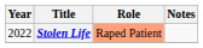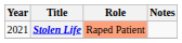 <table class="wikitable sortable plainrowheaders">
 <tr>
 <th scope="col">Year</th>
 <th scope="col">Title</th>
 <th scope="col">Role</th>
 <th scope="col" class="unsortable">Notes</th>
 </tr>
 <tr>
-<td>2022</td>
+<td>2021</td>
 <th scope="row"><em><a href='#'>Stolen Life</a></em></th>
 <td style="background: lightsalmon;">Raped Patient</td>
 <td></td>
 </tr>
 <tr>
 </tr>
 </table>
